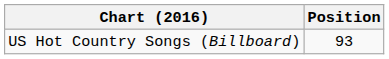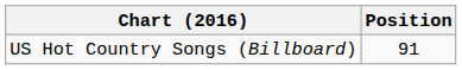 <table class="wikitable">
 <tr>
 <th>Chart (2016)</th>
 <th>Position</th>
 </tr>
 <tr>
 <td>US Hot Country Songs (<em>Billboard</em>)</td>
-<td style="text-align:center;">93</td>
+<td style="text-align:center;">91</td>
 </tr>
 </table>
